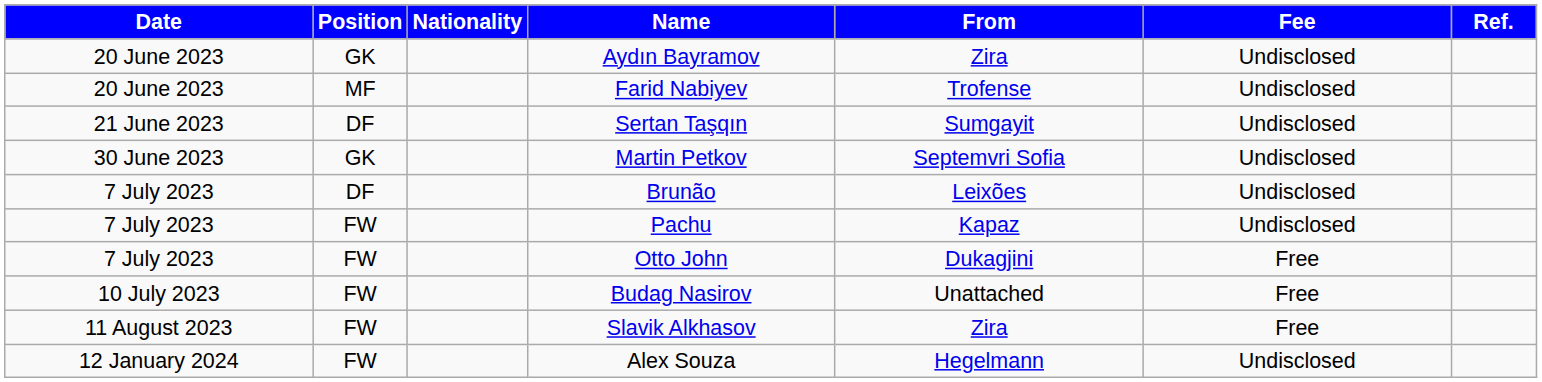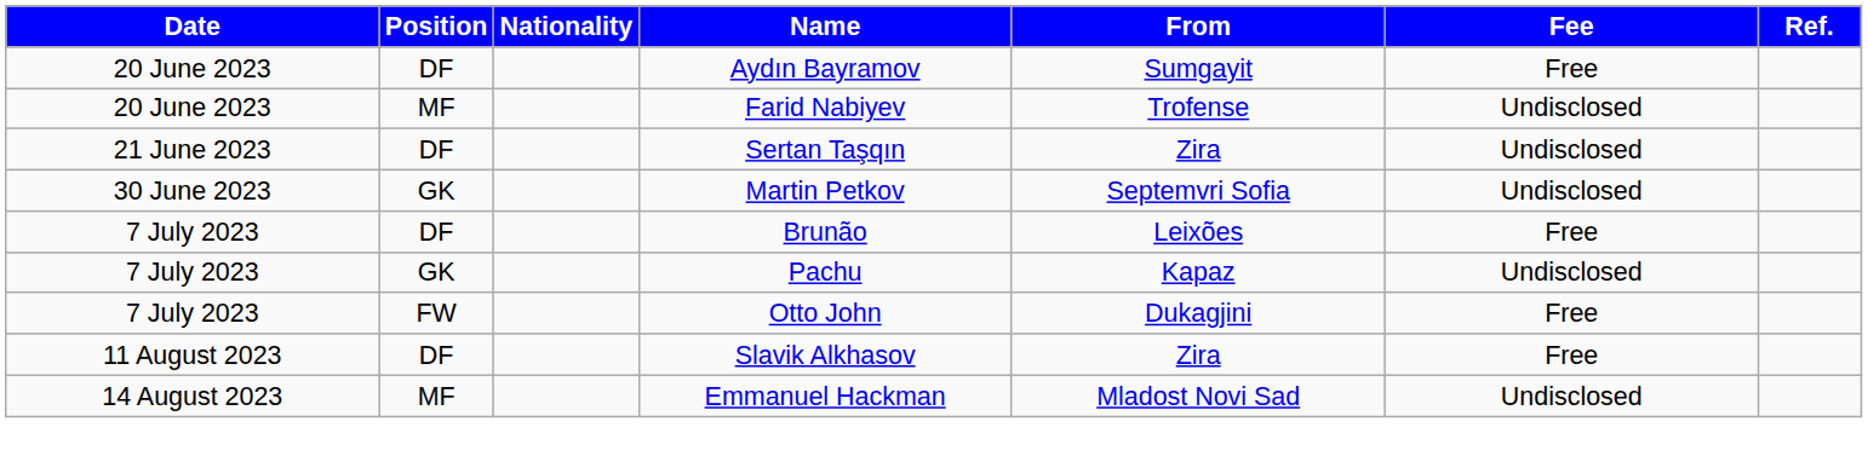 <table class="wikitable"  style="text-align:center; font-size:90%; ">
 <tr>
 <th style="background:#0000ff; color:#FFFFFF; width:200px;">Date</th>
 <th style="background:#0000ff; color:#FFFFFF; width:50px;">Position</th>
 <th style="background:#0000ff; color:#FFFFFF; width:50px;">Nationality</th>
 <th style="background:#0000ff; color:#FFFFFF; width:200px;">Name</th>
 <th style="background:#0000ff; color:#FFFFFF; width:200px;">From</th>
 <th style="background:#0000ff; color:#FFFFFF; width:200px;">Fee</th>
 <th style="background:#0000ff; color:#FFFFFF; width:50px;">Ref.</th>
 </tr>
 <tr>
 <td>20 June 2023</td>
-<td>GK</td>
+<td>DF</td>
 <td></td>
 <td><a href='#'>Aydın Bayramov</a></td>
-<td><a href='#'>Zira</a></td>
-<td>Undisclosed</td>
+<td><a href='#'>Sumgayit</a></td>
+<td>Free</td>
 <td></td>
 </tr>
 <tr>
 <td>20 June 2023</td>
 <td>MF</td>
 <td></td>
 <td><a href='#'>Farid Nabiyev</a></td>
 <td><a href='#'>Trofense</a></td>
 <td>Undisclosed</td>
 <td></td>
 </tr>
 <tr>
 <td>21 June 2023</td>
 <td>DF</td>
 <td></td>
 <td><a href='#'>Sertan Taşqın</a></td>
-<td><a href='#'>Sumgayit</a></td>
+<td><a href='#'>Zira</a></td>
 <td>Undisclosed</td>
 <td></td>
 </tr>
 <tr>
 <td>30 June 2023</td>
 <td>GK</td>
 <td></td>
 <td><a href='#'>Martin Petkov</a></td>
 <td><a href='#'>Septemvri Sofia</a></td>
 <td>Undisclosed</td>
 <td></td>
 </tr>
 <tr>
 <td>7 July 2023</td>
 <td>DF</td>
 <td></td>
 <td><a href='#'>Brunão</a></td>
 <td><a href='#'>Leixões</a></td>
-<td>Undisclosed</td>
+<td>Free</td>
 <td></td>
 </tr>
 <tr>
 <td>7 July 2023</td>
-<td>FW</td>
+<td>GK</td>
 <td></td>
 <td><a href='#'>Pachu</a></td>
 <td><a href='#'>Kapaz</a></td>
 <td>Undisclosed</td>
 <td></td>
 </tr>
 <tr>
 <td>7 July 2023</td>
 <td>FW</td>
 <td></td>
 <td><a href='#'>Otto John</a></td>
 <td><a href='#'>Dukagjini</a></td>
 <td>Free</td>
 <td></td>
 </tr>
 <tr>
-<td>10 July 2023</td>
-<td>FW</td>
-<td></td>
-<td><a href='#'>Budag Nasirov</a></td>
-<td>Unattached</td>
-<td>Free</td>
-<td></td>
-</tr>
-<tr>
 <td>11 August 2023</td>
-<td>FW</td>
+<td>DF</td>
 <td></td>
 <td><a href='#'>Slavik Alkhasov</a></td>
 <td><a href='#'>Zira</a></td>
 <td>Free</td>
 <td></td>
 </tr>
 <tr>
-<td>12 January 2024</td>
-<td>FW</td>
+<td>14 August 2023</td>
+<td>MF</td>
 <td></td>
-<td>Alex Souza</td>
-<td><a href='#'>Hegelmann</a></td>
+<td><a href='#'>Emmanuel Hackman</a></td>
+<td><a href='#'>Mladost Novi Sad</a></td>
 <td>Undisclosed</td>
 <td></td>
 </tr>
 </table>
